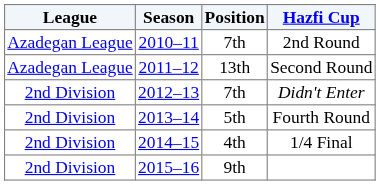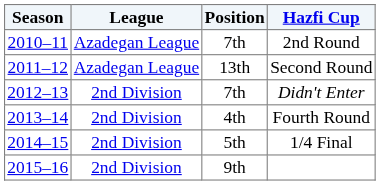 <table border="1" cellpadding="2" style="border-collapse:collapse; text-align:center; font-size:normal;">
 <tr style="background:#f0f6fa;">
+<th>Season</th>
 <th>League</th>
-<th>Season</th>
 <th>Position</th>
 <th><a href='#'>Hazfi Cup</a></th>
 </tr>
 <tr>
+<td><a href='#'>2010–11</a></td>
 <td><a href='#'>Azadegan League</a></td>
-<td><a href='#'>2010–11</a></td>
 <td>7th</td>
 <td>2nd Round</td>
 </tr>
 <tr>
+<td><a href='#'>2011–12</a></td>
 <td><a href='#'>Azadegan League</a></td>
-<td><a href='#'>2011–12</a></td>
 <td>13th </td>
 <td>Second Round</td>
 </tr>
 <tr>
+<td><a href='#'>2012–13</a></td>
 <td><a href='#'>2nd Division</a></td>
-<td><a href='#'>2012–13</a></td>
 <td>7th</td>
 <td><em>Didn't Enter</em></td>
 </tr>
 <tr>
+<td><a href='#'>2013–14</a></td>
 <td><a href='#'>2nd Division</a></td>
-<td><a href='#'>2013–14</a></td>
-<td>5th</td>
+<td>4th</td>
 <td>Fourth Round</td>
 </tr>
 <tr>
+<td><a href='#'>2014–15</a></td>
 <td><a href='#'>2nd Division</a></td>
-<td><a href='#'>2014–15</a></td>
-<td>4th</td>
+<td>5th</td>
 <td>1/4 Final</td>
 </tr>
 <tr>
+<td><a href='#'>2015–16</a></td>
 <td><a href='#'>2nd Division</a></td>
-<td><a href='#'>2015–16</a></td>
 <td>9th</td>
 <td></td>
 </tr>
 </table>
